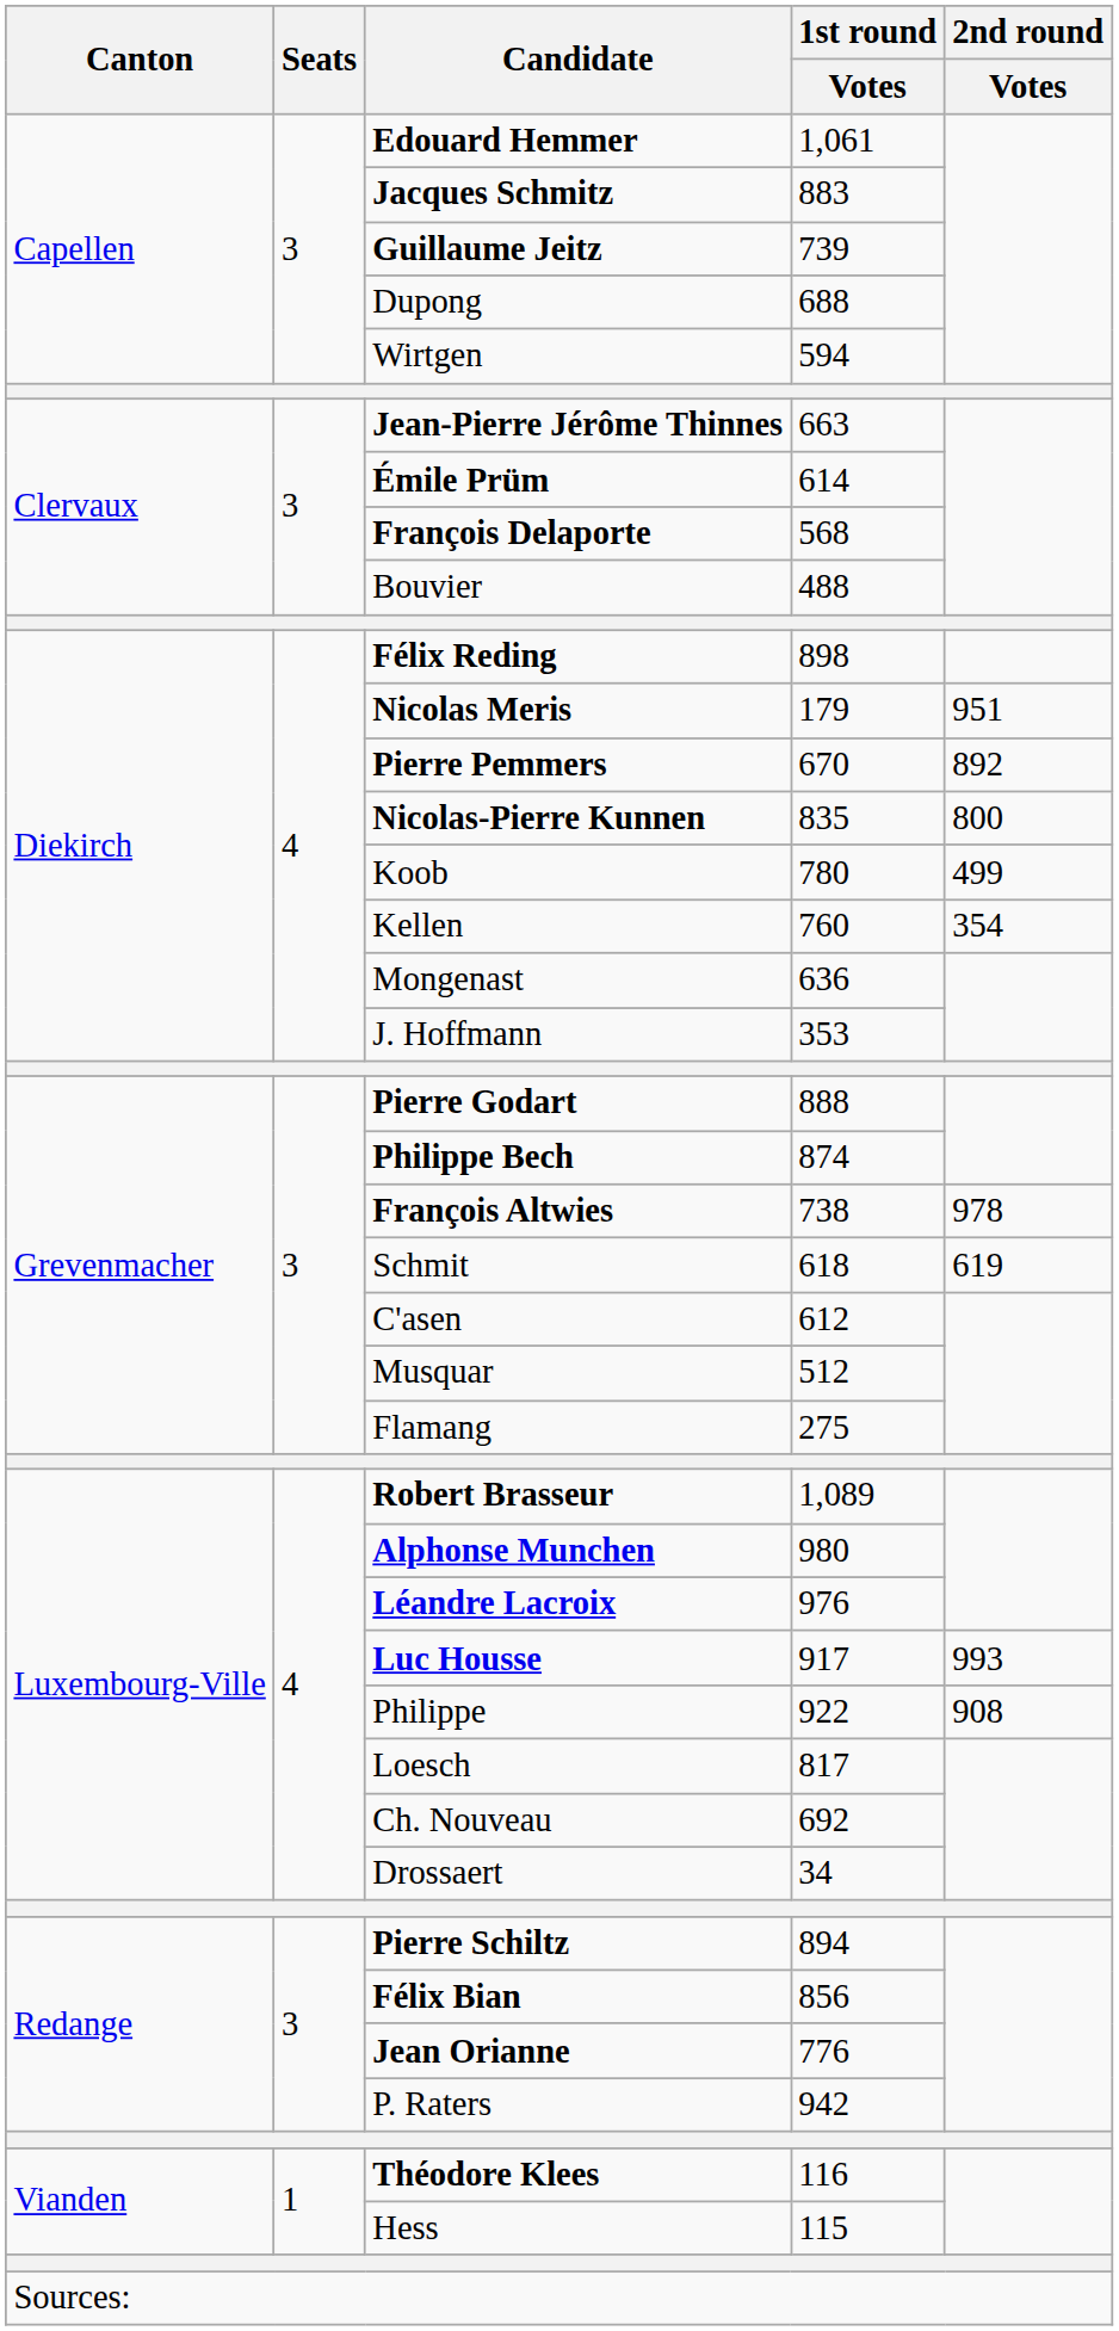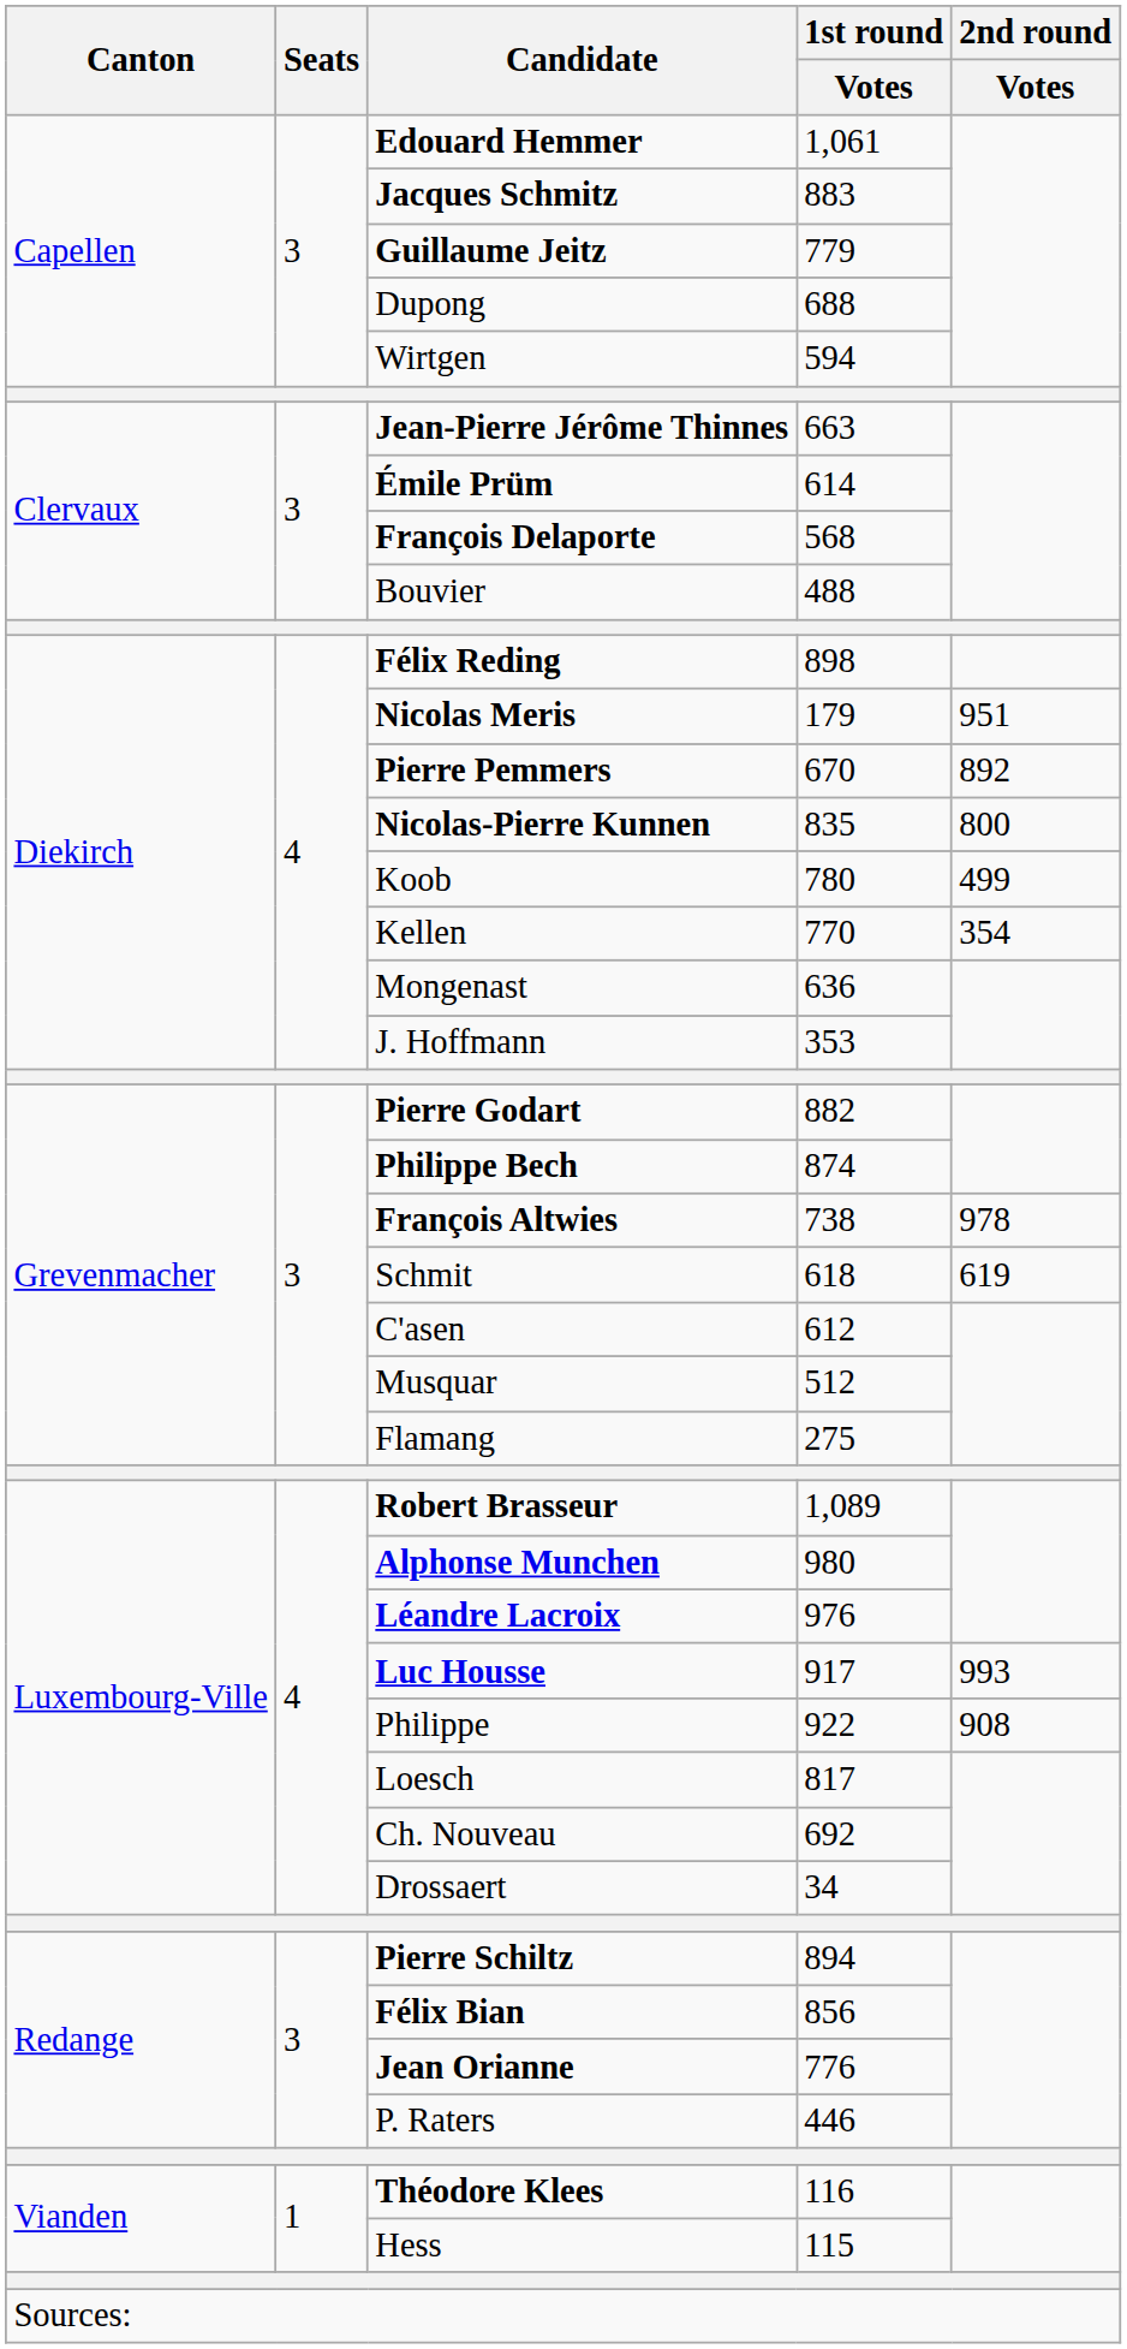 <table class="wikitable">
 <tr>
 <th rowspan="2">Canton</th>
 <th rowspan="2">Seats</th>
 <th rowspan="2">Candidate</th>
 <th>1st round</th>
 <th>2nd round</th>
 </tr>
 <tr>
 <th>Votes</th>
 <th>Votes</th>
 </tr>
 <tr>
 <td rowspan="5"><a href='#'>Capellen</a></td>
 <td rowspan="5">3</td>
 <td><strong>Edouard Hemmer</strong></td>
 <td>1,061</td>
 <td rowspan="5"></td>
 </tr>
 <tr>
 <td><strong>Jacques Schmitz</strong></td>
 <td>883</td>
 </tr>
 <tr>
 <td><strong>Guillaume Jeitz</strong></td>
-<td>739</td>
+<td>779</td>
 </tr>
 <tr>
 <td>Dupong</td>
 <td>688</td>
 </tr>
 <tr>
 <td>Wirtgen</td>
 <td>594</td>
 </tr>
 <tr>
 <th colspan="5"></th>
 </tr>
 <tr>
 <td rowspan="4"><a href='#'>Clervaux</a></td>
 <td rowspan="4">3</td>
 <td><strong>Jean-Pierre Jérôme Thinnes</strong></td>
 <td>663</td>
 <td rowspan="4"></td>
 </tr>
 <tr>
 <td><strong>Émile Prüm</strong></td>
 <td>614</td>
 </tr>
 <tr>
 <td><strong>François Delaporte</strong></td>
 <td>568</td>
 </tr>
 <tr>
 <td>Bouvier</td>
 <td>488</td>
 </tr>
 <tr>
 <th colspan="5"></th>
 </tr>
 <tr>
 <td rowspan="8"><a href='#'>Diekirch</a></td>
 <td rowspan="8">4</td>
 <td><strong>Félix Reding</strong></td>
 <td>898</td>
 <td></td>
 </tr>
 <tr>
 <td><strong>Nicolas Meris</strong></td>
 <td>179</td>
 <td>951</td>
 </tr>
 <tr>
 <td><strong>Pierre Pemmers</strong></td>
 <td>670</td>
 <td>892</td>
 </tr>
 <tr>
 <td><strong>Nicolas-Pierre Kunnen</strong></td>
 <td>835</td>
 <td>800</td>
 </tr>
 <tr>
 <td>Koob</td>
 <td>780</td>
 <td>499</td>
 </tr>
 <tr>
 <td>Kellen</td>
-<td>760</td>
+<td>770</td>
 <td>354</td>
 </tr>
 <tr>
 <td>Mongenast</td>
 <td>636</td>
 <td rowspan="2"></td>
 </tr>
 <tr>
 <td>J. Hoffmann</td>
 <td>353</td>
 </tr>
 <tr>
 <th colspan="5"></th>
 </tr>
 <tr>
 <td rowspan="7"><a href='#'>Grevenmacher</a></td>
 <td rowspan="7">3</td>
 <td><strong>Pierre Godart</strong></td>
-<td>888</td>
+<td>882</td>
 <td rowspan="2"></td>
 </tr>
 <tr>
 <td><strong>Philippe Bech</strong></td>
 <td>874</td>
 </tr>
 <tr>
 <td><strong>François Altwies</strong></td>
 <td>738</td>
 <td>978</td>
 </tr>
 <tr>
 <td>Schmit</td>
 <td>618</td>
 <td>619</td>
 </tr>
 <tr>
 <td>C'asen</td>
 <td>612</td>
 <td rowspan="3"></td>
 </tr>
 <tr>
 <td>Musquar</td>
 <td>512</td>
 </tr>
 <tr>
 <td>Flamang</td>
 <td>275</td>
 </tr>
 <tr>
 <th colspan="5"></th>
 </tr>
 <tr>
 <td rowspan="8"><a href='#'>Luxembourg-Ville</a></td>
 <td rowspan="8">4</td>
 <td><strong>Robert Brasseur</strong></td>
 <td>1,089</td>
 <td rowspan="3"></td>
 </tr>
 <tr>
 <td><strong><a href='#'>Alphonse Munchen</a></strong></td>
 <td>980</td>
 </tr>
 <tr>
 <td><strong><a href='#'>Léandre Lacroix</a></strong></td>
 <td>976</td>
 </tr>
 <tr>
 <td><strong><a href='#'>Luc Housse</a></strong></td>
 <td>917</td>
 <td>993</td>
 </tr>
 <tr>
 <td>Philippe</td>
 <td>922</td>
 <td>908</td>
 </tr>
 <tr>
 <td>Loesch</td>
 <td>817</td>
 <td rowspan="3"></td>
 </tr>
 <tr>
 <td>Ch. Nouveau</td>
 <td>692</td>
 </tr>
 <tr>
 <td>Drossaert</td>
 <td>34</td>
 </tr>
 <tr>
 <th colspan="5"></th>
 </tr>
 <tr>
 <td rowspan="4"><a href='#'>Redange</a></td>
 <td rowspan="4">3</td>
 <td><strong>Pierre Schiltz</strong></td>
 <td>894</td>
 <td rowspan="4"></td>
 </tr>
 <tr>
 <td><strong>Félix Bian</strong></td>
 <td>856</td>
 </tr>
 <tr>
 <td><strong>Jean Orianne</strong></td>
 <td>776</td>
 </tr>
 <tr>
 <td>P. Raters</td>
-<td>942</td>
+<td>446</td>
 </tr>
 <tr>
 <th colspan="5"></th>
 </tr>
 <tr>
 <td rowspan="2"><a href='#'>Vianden</a></td>
 <td rowspan="2">1</td>
 <td><strong>Théodore Klees</strong></td>
 <td>116</td>
 <td rowspan="2"></td>
 </tr>
 <tr>
 <td>Hess</td>
 <td>115</td>
 </tr>
 <tr>
 <th colspan="5"></th>
 </tr>
 <tr>
 <td colspan="5">Sources: </td>
 </tr>
 </table>
